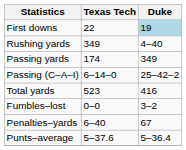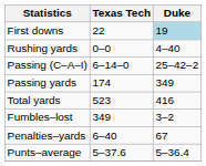 <table class="wikitable">
 <tr>
 <th>Statistics</th>
 <th>Texas Tech</th>
 <th>Duke</th>
 </tr>
 <tr>
 <td>First downs</td>
 <td>22</td>
 <td style="background: lightblue;">19</td>
 </tr>
 <tr>
 <td>Rushing yards</td>
-<td>349</td>
+<td>0–0</td>
 <td>4–40</td>
+</tr>
+<tr>
+<td>Passing (C–A–I)</td>
+<td>6–14–0</td>
+<td>25–42–2</td>
 </tr>
 <tr>
 <td>Passing yards</td>
 <td>174</td>
 <td>349</td>
-</tr>
-<tr>
-<td>Passing (C–A–I)</td>
-<td>6–14–0</td>
-<td>25–42–2</td>
 </tr>
 <tr>
 <td>Total yards</td>
 <td>523</td>
 <td>416</td>
 </tr>
 <tr>
 <td>Fumbles–lost</td>
-<td>0–0</td>
+<td>349</td>
 <td>3–2</td>
 </tr>
 <tr>
 <td>Penalties–yards</td>
 <td>6–40</td>
 <td>67</td>
 </tr>
 <tr>
 <td>Punts–average</td>
 <td>5–37.6</td>
 <td>5–36.4</td>
 </tr>
 <tr>
 </tr>
 </table>
